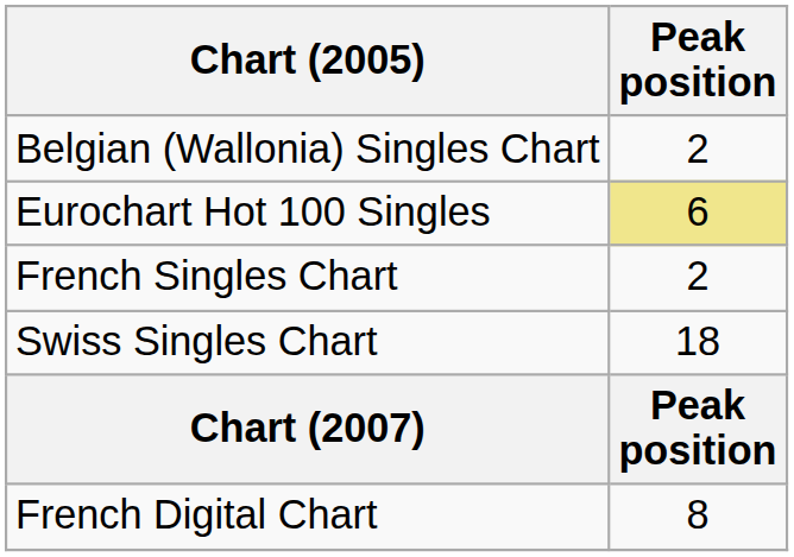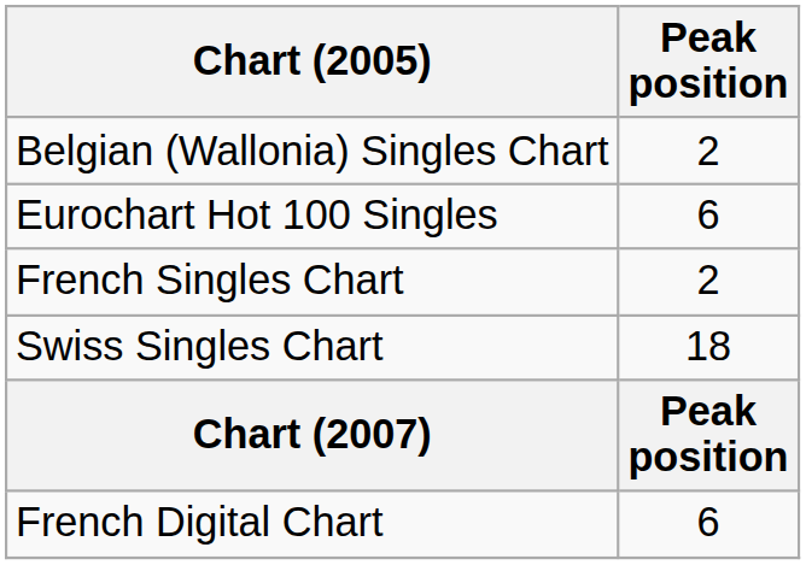 <table class="wikitable sortable">
 <tr>
 <th>Chart (2005)</th>
 <th>Peak<br>position</th>
 </tr>
 <tr>
 <td>Belgian (Wallonia) Singles Chart</td>
 <td align="center">2</td>
 </tr>
 <tr>
 <td>Eurochart Hot 100 Singles</td>
-<td align="center" style="background: khaki;">6</td>
+<td align="center">6</td>
 </tr>
 <tr>
 <td>French Singles Chart</td>
 <td align="center">2</td>
 </tr>
 <tr>
 <td>Swiss Singles Chart</td>
 <td align="center">18</td>
 </tr>
 <tr>
 <th>Chart (2007)</th>
 <th>Peak<br>position</th>
 </tr>
 <tr>
 <td>French Digital Chart</td>
-<td align="center">8</td>
+<td align="center">6</td>
 </tr>
 <tr>
 </tr>
 </table>
